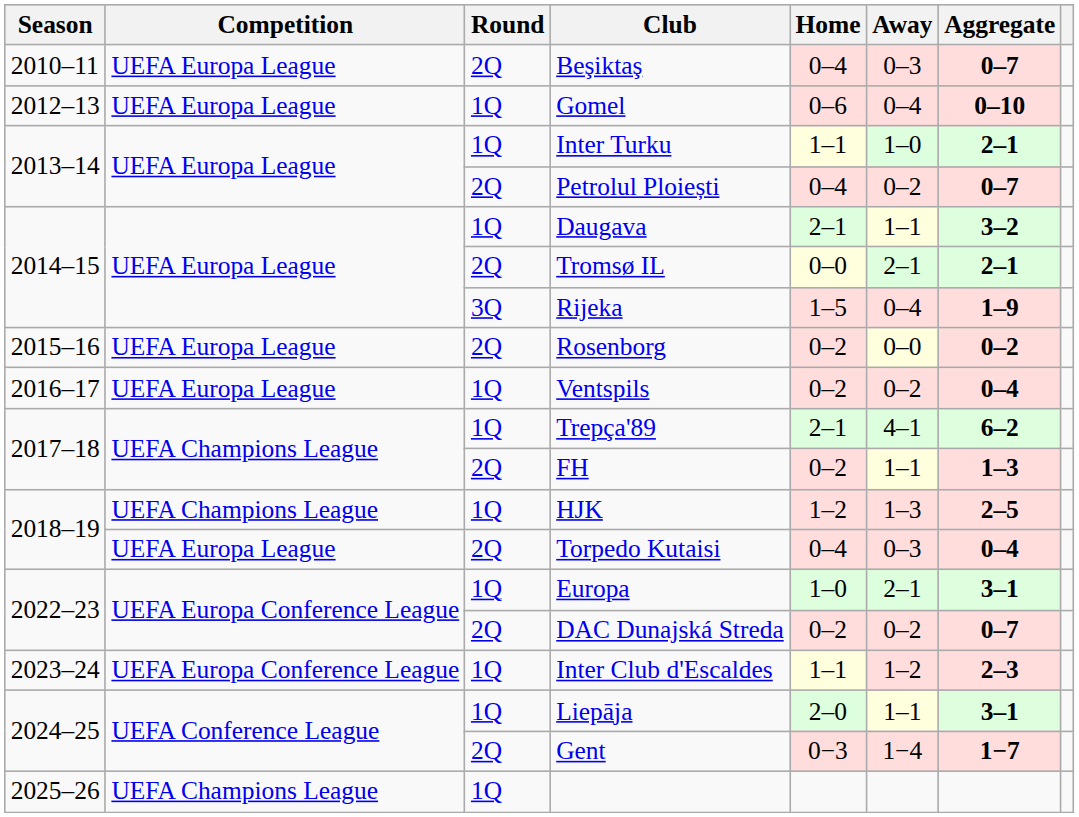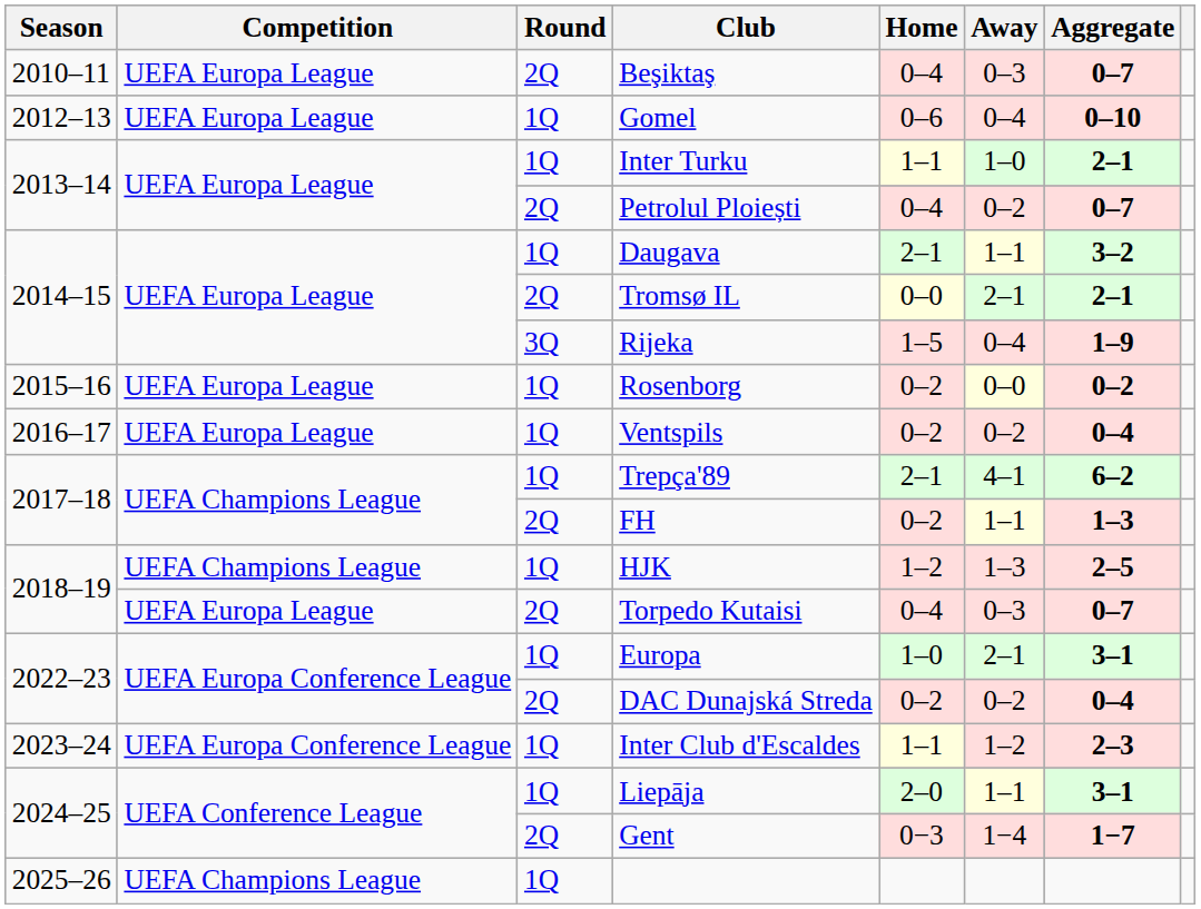 <table class="wikitable">
 <tr>
 <th>Season</th>
 <th>Competition</th>
 <th>Round</th>
 <th>Club</th>
 <th>Home</th>
 <th>Away</th>
 <th>Aggregate</th>
 <th></th>
 </tr>
 <tr>
 <td>2010–11</td>
 <td><a href='#'>UEFA Europa League</a></td>
 <td><a href='#'>2Q</a></td>
 <td> <a href='#'>Beşiktaş</a></td>
 <td bgcolor="#ffdddd" style="text-align:center;">0–4</td>
 <td bgcolor="#ffdddd" style="text-align:center;">0–3</td>
 <td bgcolor="#ffdddd" style="text-align:center;"><strong>0–7</strong></td>
 <td></td>
 </tr>
 <tr>
 <td>2012–13</td>
 <td><a href='#'>UEFA Europa League</a></td>
 <td><a href='#'>1Q</a></td>
 <td> <a href='#'>Gomel</a></td>
 <td bgcolor="#ffdddd" style="text-align:center;">0–6</td>
 <td bgcolor="#ffdddd" style="text-align:center;">0–4</td>
 <td bgcolor="#ffdddd" style="text-align:center;"><strong>0–10</strong></td>
 <td></td>
 </tr>
 <tr>
 <td rowspan="2">2013–14</td>
 <td rowspan="2"><a href='#'>UEFA Europa League</a></td>
 <td><a href='#'>1Q</a></td>
 <td> <a href='#'>Inter Turku</a></td>
 <td bgcolor="#ffffdd" style="text-align:center;">1–1</td>
 <td bgcolor="#ddffdd" style="text-align:center;">1–0</td>
 <td bgcolor="#ddffdd" style="text-align:center;"><strong>2–1</strong></td>
 <td></td>
 </tr>
 <tr>
 <td><a href='#'>2Q</a></td>
 <td> <a href='#'>Petrolul Ploiești</a></td>
 <td bgcolor="#ffdddd" style="text-align:center;">0–4</td>
 <td bgcolor="#ffdddd" style="text-align:center;">0–2</td>
 <td bgcolor="#ffdddd" style="text-align:center;"><strong>0–7</strong></td>
 <td></td>
 </tr>
 <tr>
 <td rowspan="3">2014–15</td>
 <td rowspan="3"><a href='#'>UEFA Europa League</a></td>
 <td><a href='#'>1Q</a></td>
 <td> <a href='#'>Daugava</a></td>
 <td bgcolor="#ddffdd" style="text-align:center;">2–1</td>
 <td bgcolor="#ffffdd" style="text-align:center;">1–1</td>
 <td bgcolor="#ddffdd" style="text-align:center;"><strong>3–2</strong></td>
 <td></td>
 </tr>
 <tr>
 <td><a href='#'>2Q</a></td>
 <td> <a href='#'>Tromsø IL</a></td>
 <td bgcolor="#ffffdd" style="text-align:center;">0–0</td>
 <td bgcolor="#ddffdd" style="text-align:center;">2–1</td>
 <td bgcolor="#ddffdd" style="text-align:center;"><strong>2–1</strong></td>
 <td></td>
 </tr>
 <tr>
 <td><a href='#'>3Q</a></td>
 <td> <a href='#'>Rijeka</a></td>
 <td bgcolor="#ffdddd" style="text-align:center;">1–5</td>
 <td bgcolor="#ffdddd" style="text-align:center;">0–4</td>
 <td bgcolor="#ffdddd" style="text-align:center;"><strong>1–9</strong></td>
 <td></td>
 </tr>
 <tr>
 <td>2015–16</td>
 <td><a href='#'>UEFA Europa League</a></td>
-<td><a href='#'>2Q</a></td>
+<td><a href='#'>1Q</a></td>
 <td> <a href='#'>Rosenborg</a></td>
 <td bgcolor="#ffdddd" style="text-align:center;">0–2</td>
 <td bgcolor="#ffffdd" style="text-align:center;">0–0</td>
 <td bgcolor="#ffdddd" style="text-align:center;"><strong>0–2</strong></td>
 <td></td>
 </tr>
 <tr>
 <td>2016–17</td>
 <td><a href='#'>UEFA Europa League</a></td>
 <td><a href='#'>1Q</a></td>
 <td> <a href='#'>Ventspils</a></td>
 <td bgcolor="#ffdddd" style="text-align:center;">0–2</td>
 <td bgcolor="#ffdddd" style="text-align:center;">0–2</td>
 <td bgcolor="#ffdddd" style="text-align:center;"><strong>0–4</strong></td>
 <td></td>
 </tr>
 <tr>
 <td rowspan="2">2017–18</td>
 <td rowspan="2"><a href='#'>UEFA Champions League</a></td>
 <td><a href='#'>1Q</a></td>
 <td> <a href='#'>Trepça'89</a></td>
 <td bgcolor="#ddffdd" style="text-align:center;">2–1</td>
 <td bgcolor="#ddffdd" style="text-align:center;">4–1</td>
 <td bgcolor="#ddffdd" style="text-align:center;"><strong>6–2</strong></td>
 <td></td>
 </tr>
 <tr>
 <td><a href='#'>2Q</a></td>
 <td> <a href='#'>FH</a></td>
 <td bgcolor="#ffdddd" style="text-align:center;">0–2</td>
 <td bgcolor="#ffffdd" style="text-align:center;">1–1</td>
 <td bgcolor="#ffdddd" style="text-align:center;"><strong>1–3</strong></td>
 <td></td>
 </tr>
 <tr>
 <td rowspan="2">2018–19</td>
 <td><a href='#'>UEFA Champions League</a></td>
 <td><a href='#'>1Q</a></td>
 <td> <a href='#'>HJK</a></td>
 <td bgcolor="#ffdddd" style="text-align:center;">1–2</td>
 <td bgcolor="#ffdddd" style="text-align:center;">1–3</td>
 <td bgcolor="#ffdddd" style="text-align:center;"><strong>2–5</strong></td>
 <td></td>
 </tr>
 <tr>
 <td><a href='#'>UEFA Europa League</a></td>
 <td><a href='#'>2Q</a></td>
 <td> <a href='#'>Torpedo Kutaisi</a></td>
 <td bgcolor="#ffdddd" style="text-align:center;">0–4</td>
 <td bgcolor="#ffdddd" style="text-align:center;">0–3</td>
-<td bgcolor="#ffdddd" style="text-align:center;"><strong>0–4</strong></td>
+<td bgcolor="#ffdddd" style="text-align:center;"><strong>0–7</strong></td>
 <td></td>
 </tr>
 <tr>
 <td rowspan="2">2022–23</td>
 <td rowspan="2"><a href='#'>UEFA Europa Conference League</a></td>
 <td><a href='#'>1Q</a></td>
 <td> <a href='#'>Europa</a></td>
 <td bgcolor="#ddffdd" style="text-align:center;">1–0</td>
 <td bgcolor="#ddffdd" style="text-align:center;">2–1</td>
 <td bgcolor="#ddffdd" style="text-align:center;"><strong>3–1</strong></td>
 <td></td>
 </tr>
 <tr>
 <td><a href='#'>2Q</a></td>
 <td> <a href='#'>DAC Dunajská Streda</a></td>
 <td bgcolor="#ffdddd" style="text-align:center;">0–2</td>
 <td bgcolor="#ffdddd" style="text-align:center;">0–2</td>
-<td bgcolor="#ffdddd" style="text-align:center;"><strong>0–7</strong></td>
+<td bgcolor="#ffdddd" style="text-align:center;"><strong>0–4</strong></td>
 <td></td>
 </tr>
 <tr>
 <td>2023–24</td>
 <td><a href='#'>UEFA Europa Conference League</a></td>
 <td><a href='#'>1Q</a></td>
 <td> <a href='#'>Inter Club d'Escaldes</a></td>
 <td bgcolor="#ffffdd" style="text-align:center;">1–1</td>
 <td bgcolor="#ffdddd" style="text-align:center;">1–2</td>
 <td bgcolor="#ffdddd" style="text-align:center;"><strong>2–3</strong></td>
 <td></td>
 </tr>
 <tr>
 <td rowspan="2">2024–25</td>
 <td rowspan="2"><a href='#'>UEFA Conference League</a></td>
 <td><a href='#'>1Q</a></td>
 <td> <a href='#'>Liepāja</a></td>
 <td bgcolor="ddffdd" style="text-align:center;">2–0</td>
 <td bgcolor="#ffffdd" style="text-align:center;">1–1</td>
 <td bgcolor="ddffdd" style="text-align:center;"><strong>3–1</strong></td>
 <td></td>
 </tr>
 <tr>
 <td><a href='#'>2Q</a></td>
 <td> <a href='#'>Gent</a></td>
 <td bgcolor="ffdddd" style="text-align:center;">0−3</td>
 <td bgcolor="ffdddd" style="text-align:center;">1−4</td>
 <td bgcolor="ffdddd" style="text-align:center;"><strong>1−7</strong></td>
 <td></td>
 </tr>
 <tr>
 <td>2025–26</td>
 <td><a href='#'>UEFA Champions League</a></td>
 <td><a href='#'>1Q</a></td>
 <td></td>
 <td style="text-align:center;"></td>
 <td style="text-align:center;"></td>
 <td style="text-align:center;"></td>
 <td></td>
 </tr>
 </table>
